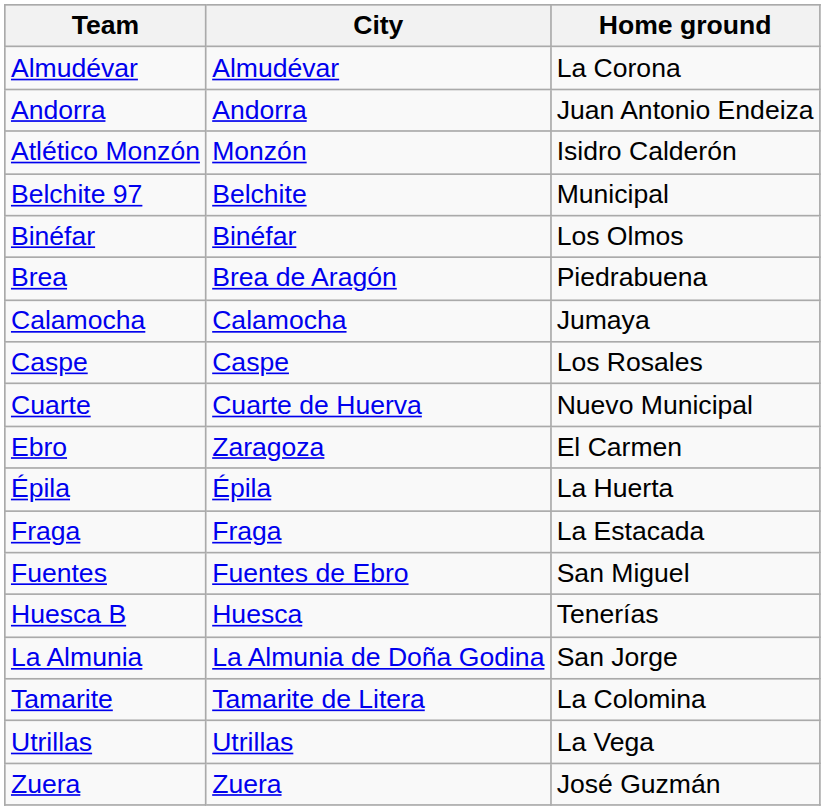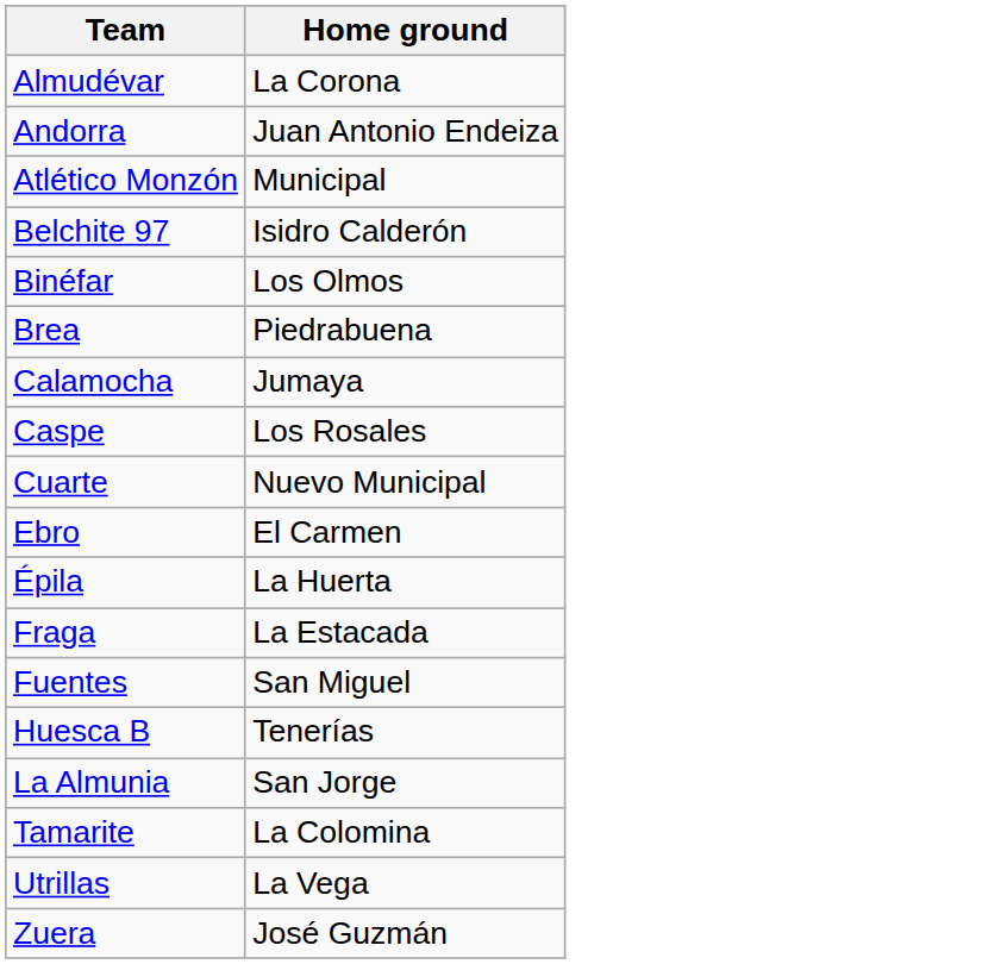 <table class="wikitable sortable">
 <tr>
 <th>Team</th>
-<th>City</th>
 <th>Home ground</th>
 </tr>
 <tr>
-<td><a href='#'>Almudévar</a></td>
 <td><a href='#'>Almudévar</a></td>
 <td>La Corona</td>
 </tr>
 <tr>
 <td><a href='#'>Andorra</a></td>
-<td><a href='#'>Andorra</a></td>
 <td>Juan Antonio Endeiza</td>
 </tr>
 <tr>
 <td><a href='#'>Atlético Monzón</a></td>
-<td><a href='#'>Monzón</a></td>
+<td>Municipal</td>
+</tr>
+<tr>
+<td><a href='#'>Belchite 97</a></td>
 <td>Isidro Calderón</td>
 </tr>
 <tr>
-<td><a href='#'>Belchite 97</a></td>
-<td><a href='#'>Belchite</a></td>
-<td>Municipal</td>
-</tr>
-<tr>
-<td><a href='#'>Binéfar</a></td>
 <td><a href='#'>Binéfar</a></td>
 <td>Los Olmos</td>
 </tr>
 <tr>
 <td><a href='#'>Brea</a></td>
-<td><a href='#'>Brea de Aragón</a></td>
 <td>Piedrabuena</td>
 </tr>
 <tr>
-<td><a href='#'>Calamocha</a></td>
 <td><a href='#'>Calamocha</a></td>
 <td>Jumaya</td>
 </tr>
 <tr>
 <td><a href='#'>Caspe</a></td>
-<td><a href='#'>Caspe</a></td>
 <td>Los Rosales</td>
 </tr>
 <tr>
 <td><a href='#'>Cuarte</a></td>
-<td><a href='#'>Cuarte de Huerva</a></td>
 <td>Nuevo Municipal</td>
 </tr>
 <tr>
 <td><a href='#'>Ebro</a></td>
-<td><a href='#'>Zaragoza</a></td>
 <td>El Carmen</td>
 </tr>
 <tr>
-<td><a href='#'>Épila</a></td>
 <td><a href='#'>Épila</a></td>
 <td>La Huerta</td>
 </tr>
 <tr>
 <td><a href='#'>Fraga</a></td>
-<td><a href='#'>Fraga</a></td>
 <td>La Estacada</td>
 </tr>
 <tr>
 <td><a href='#'>Fuentes</a></td>
-<td><a href='#'>Fuentes de Ebro</a></td>
 <td>San Miguel</td>
 </tr>
 <tr>
 <td><a href='#'>Huesca B</a></td>
-<td><a href='#'>Huesca</a></td>
 <td>Tenerías</td>
 </tr>
 <tr>
 <td><a href='#'>La Almunia</a></td>
-<td><a href='#'>La Almunia de Doña Godina</a></td>
 <td>San Jorge</td>
 </tr>
 <tr>
 <td><a href='#'>Tamarite</a></td>
-<td><a href='#'>Tamarite de Litera</a></td>
 <td>La Colomina</td>
 </tr>
 <tr>
-<td><a href='#'>Utrillas</a></td>
 <td><a href='#'>Utrillas</a></td>
 <td>La Vega</td>
 </tr>
 <tr>
 <td><a href='#'>Zuera</a></td>
-<td><a href='#'>Zuera</a></td>
 <td>José Guzmán</td>
 </tr>
 </table>
